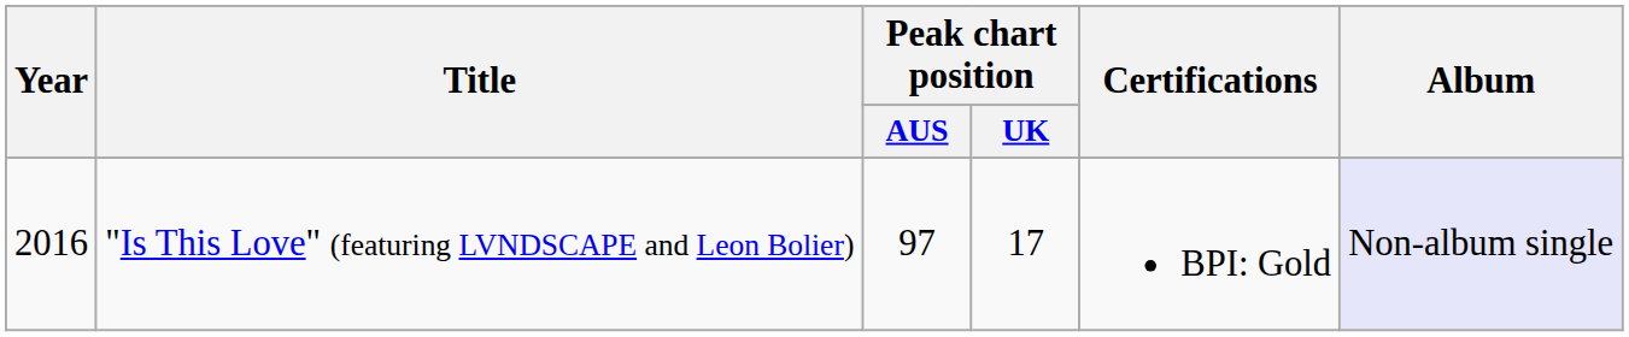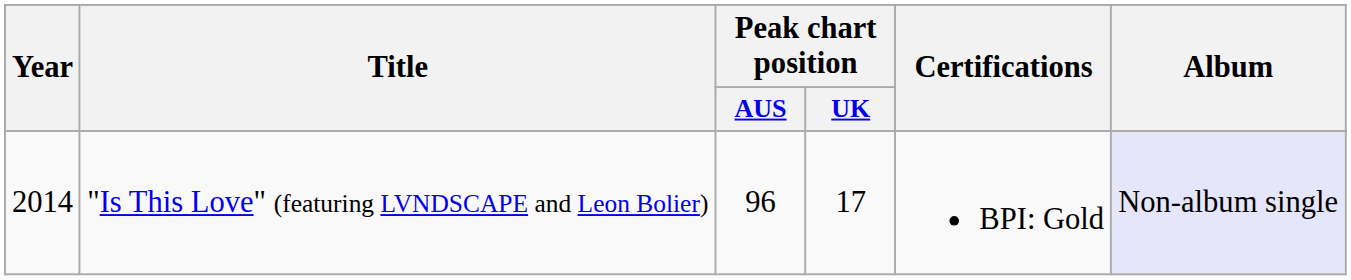 <table class="wikitable">
 <tr>
 <th rowspan="2">Year</th>
 <th rowspan="2">Title</th>
 <th colspan="2">Peak chart position</th>
 <th rowspan="2">Certifications</th>
 <th rowspan="2">Album</th>
 </tr>
 <tr>
 <th style="width:3em;font-size:85%;"><a href='#'>AUS</a></th>
 <th style="width:3em;font-size:85%;"><a href='#'>UK</a><br></th>
 </tr>
 <tr>
-<td style="text-align:center;">2016</td>
+<td style="text-align:center;">2014</td>
 <td>"<a href='#'>Is This Love</a>" <small>(featuring <a href='#'>LVNDSCAPE</a> and <a href='#'>Leon Bolier</a>)</small></td>
-<td style="text-align:center;">97</td>
+<td style="text-align:center;">96</td>
 <td style="text-align:center;">17</td>
 <td><br><ul><li>BPI: Gold</li></ul></td>
 <td style="background: lavender;">Non-album single</td>
 </tr>
 </table>
